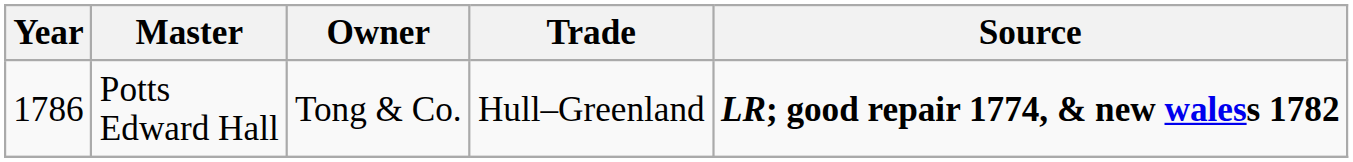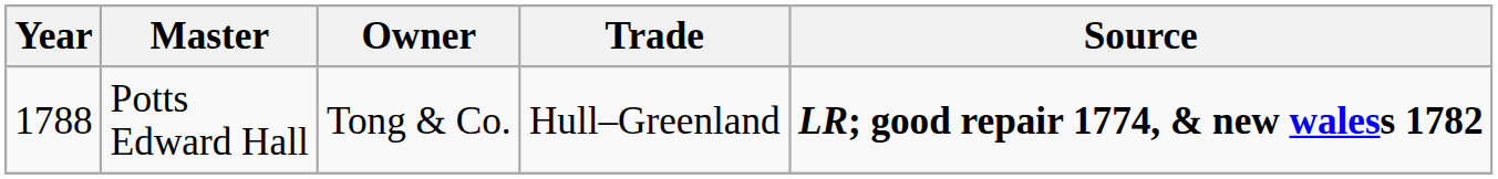 <table class=" wikitable">
 <tr>
 <th>Year</th>
 <th>Master</th>
 <th>Owner</th>
 <th>Trade</th>
 <th>Source</th>
 </tr>
 <tr>
-<td>1786</td>
+<td>1788</td>
 <td>Potts<br>Edward Hall</td>
 <td>Tong & Co.</td>
 <td>Hull–Greenland</td>
 <td><strong><em>LR</em>; good repair 1774, & new <a href='#'>wales</a>s 1782</strong></td>
 </tr>
 <tr>
 </tr>
 </table>
